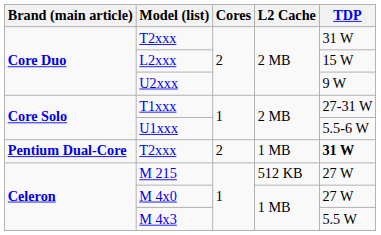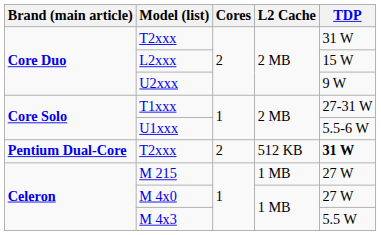 <table class="wikitable">
 <tr>
 <th>Brand (main article)</th>
 <th>Model (list)</th>
 <th>Cores</th>
 <th>L2 Cache</th>
 <th><a href='#'>TDP</a></th>
 </tr>
 <tr>
 <td rowspan=3><strong><a href='#'>Core Duo</a></strong></td>
 <td><a href='#'>T2xxx</a></td>
 <td rowspan=3>2</td>
 <td rowspan=3>2 MB</td>
 <td>31 W</td>
 </tr>
 <tr>
 <td><a href='#'>L2xxx</a></td>
 <td>15 W</td>
 </tr>
 <tr>
 <td><a href='#'>U2xxx</a></td>
 <td>9 W</td>
 </tr>
 <tr>
 <td rowspan=2><strong><a href='#'>Core Solo</a></strong></td>
 <td><a href='#'>T1xxx</a></td>
 <td rowspan=2>1</td>
 <td rowspan=2>2 MB</td>
 <td>27-31 W</td>
 </tr>
 <tr>
 <td><a href='#'>U1xxx</a></td>
 <td>5.5-6 W</td>
 </tr>
 <tr>
 <td><strong><a href='#'>Pentium Dual-Core</a></strong></td>
 <td><a href='#'>T2xxx</a></td>
 <td>2</td>
-<td>1 MB</td>
+<td>512 KB</td>
 <td><strong>31 W</strong></td>
 </tr>
 <tr>
 <td rowspan=3><strong><a href='#'>Celeron</a></strong></td>
 <td><a href='#'>M 215</a></td>
 <td rowspan=3>1</td>
-<td>512 KB</td>
+<td>1 MB</td>
 <td>27 W</td>
 </tr>
 <tr>
 <td><a href='#'>M 4x0</a></td>
 <td rowspan=2>1 MB</td>
 <td>27 W</td>
 </tr>
 <tr>
 <td><a href='#'>M 4x3</a></td>
 <td>5.5 W</td>
 </tr>
 </table>
